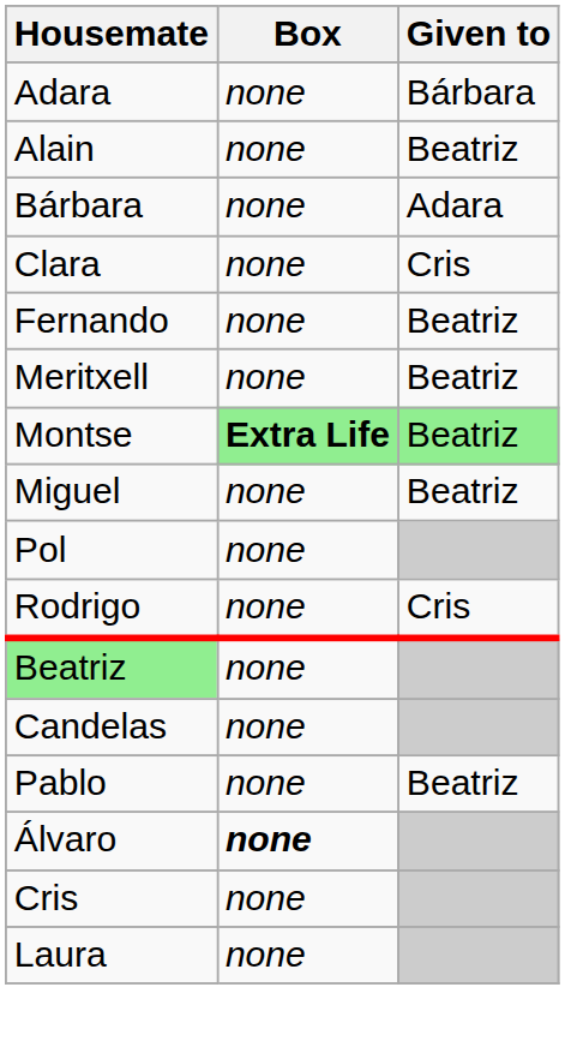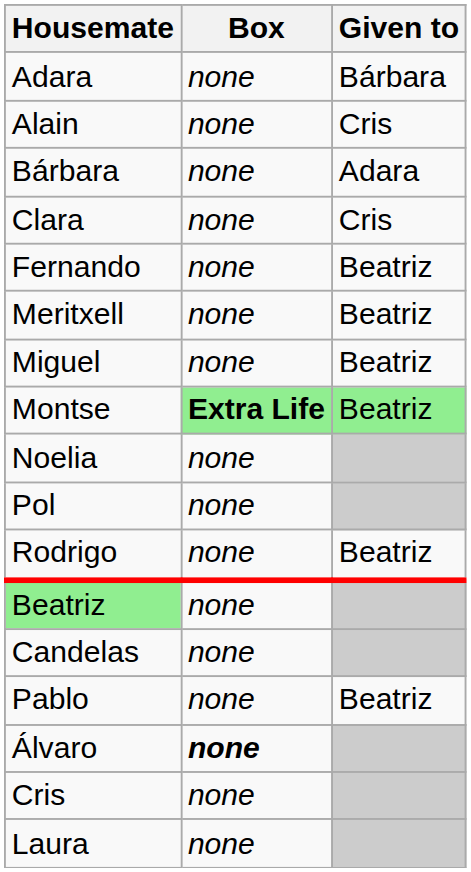 <table class=wikitable>
 <tr>
 <th>Housemate</th>
 <th>Box</th>
 <th>Given to</th>
 </tr>
 <tr>
 <td>Adara</td>
 <td><em>none</em></td>
 <td>Bárbara</td>
 </tr>
 <tr>
 <td>Alain</td>
 <td><em>none</em></td>
-<td>Beatriz</td>
+<td>Cris</td>
 </tr>
 <tr>
 <td>Bárbara</td>
 <td><em>none</em></td>
 <td>Adara</td>
 </tr>
 <tr>
 <td>Clara</td>
 <td><em>none</em></td>
 <td>Cris</td>
 </tr>
 <tr>
 <td>Fernando</td>
 <td><em>none</em></td>
 <td>Beatriz</td>
 </tr>
 <tr>
 <td>Meritxell</td>
 <td><em>none</em></td>
 <td>Beatriz</td>
 </tr>
 <tr>
+<td>Miguel</td>
+<td><em>none</em></td>
+<td>Beatriz</td>
+</tr>
+<tr>
 <td>Montse</td>
 <td style="background:lightgreen;"><strong>Extra Life</strong></td>
 <td style="background:lightgreen;">Beatriz</td>
 </tr>
 <tr>
-<td>Miguel</td>
+<td>Noelia</td>
 <td><em>none</em></td>
-<td>Beatriz</td>
+<td style="background:#CCC;"></td>
 </tr>
 <tr>
 <td>Pol</td>
 <td><em>none</em></td>
 <td style="background:#CCC;"></td>
 </tr>
 <tr style="border-bottom:3px solid red;">
 <td>Rodrigo</td>
 <td><em>none</em></td>
-<td>Cris</td>
+<td>Beatriz</td>
 </tr>
 <tr>
 <td style="background:lightgreen;">Beatriz</td>
 <td><em>none</em></td>
 <td style="background:#CCC;"></td>
 </tr>
 <tr>
 <td>Candelas</td>
 <td><em>none</em></td>
 <td style="background:#CCC;"></td>
 </tr>
 <tr>
 <td>Pablo</td>
 <td><em>none</em></td>
 <td>Beatriz</td>
 </tr>
 <tr>
 <td>Álvaro</td>
 <td><strong><em>none</em></strong></td>
 <td style="background:#CCC;"></td>
 </tr>
 <tr>
 <td>Cris</td>
 <td><em>none</em></td>
 <td style="background:#CCC;"></td>
 </tr>
 <tr>
 <td>Laura</td>
 <td><em>none</em></td>
 <td style="background:#CCC;"></td>
 </tr>
 </table>
